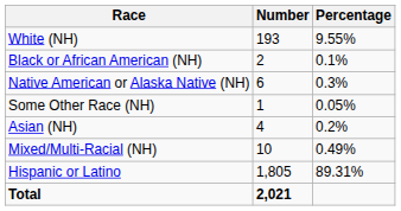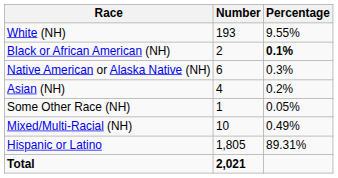 <table class="wikitable">
 <tr>
 <th>Race</th>
 <th>Number</th>
 <th>Percentage</th>
 </tr>
 <tr>
 <td><a href='#'>White</a> (NH)</td>
 <td>193</td>
 <td>9.55%</td>
 </tr>
 <tr>
 <td><a href='#'>Black or African American</a> (NH)</td>
 <td>2</td>
-<td>0.1%</td>
+<td><strong>0.1%</strong></td>
 </tr>
 <tr>
 <td><a href='#'>Native American</a> or <a href='#'>Alaska Native</a> (NH)</td>
 <td>6</td>
 <td>0.3%</td>
 </tr>
 <tr>
+<td><a href='#'>Asian</a> (NH)</td>
+<td>4</td>
+<td>0.2%</td>
+</tr>
+<tr>
 <td>Some Other Race (NH)</td>
 <td>1</td>
 <td>0.05%</td>
-</tr>
-<tr>
-<td><a href='#'>Asian</a> (NH)</td>
-<td>4</td>
-<td>0.2%</td>
 </tr>
 <tr>
 <td><a href='#'>Mixed/Multi-Racial</a> (NH)</td>
 <td>10</td>
 <td>0.49%</td>
 </tr>
 <tr>
 <td><a href='#'>Hispanic or Latino</a></td>
 <td>1,805</td>
 <td>89.31%</td>
 </tr>
 <tr>
 <td><strong>Total</strong></td>
 <td><strong>2,021</strong></td>
 <td></td>
 </tr>
 </table>
